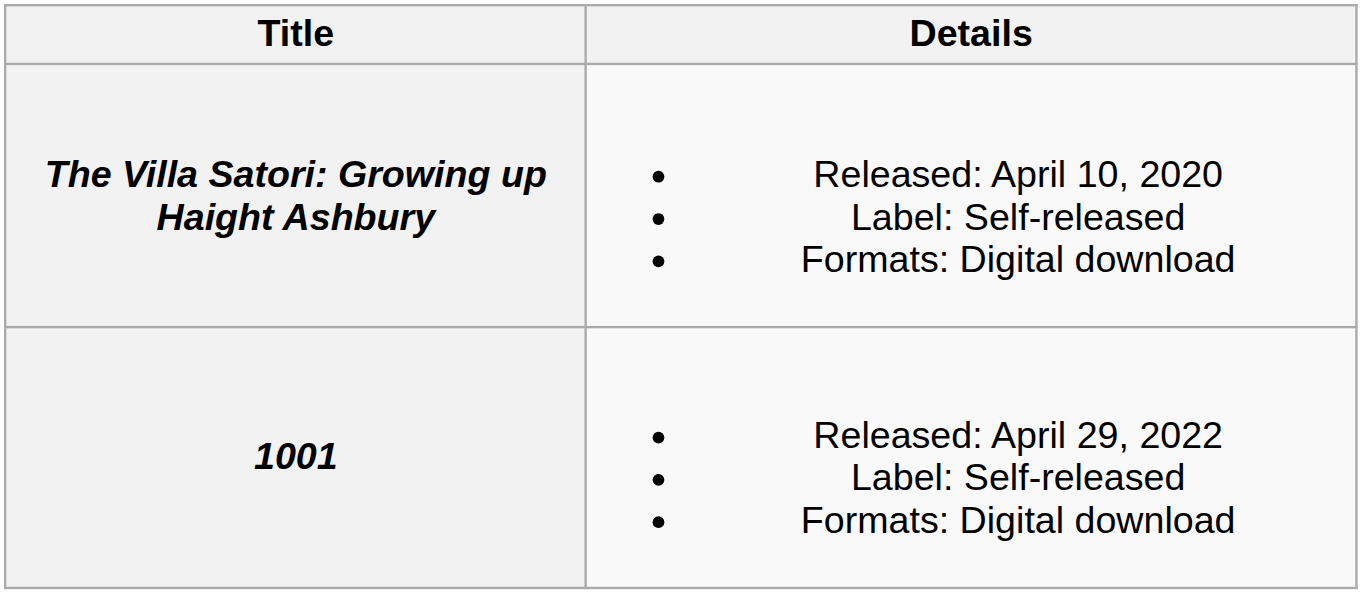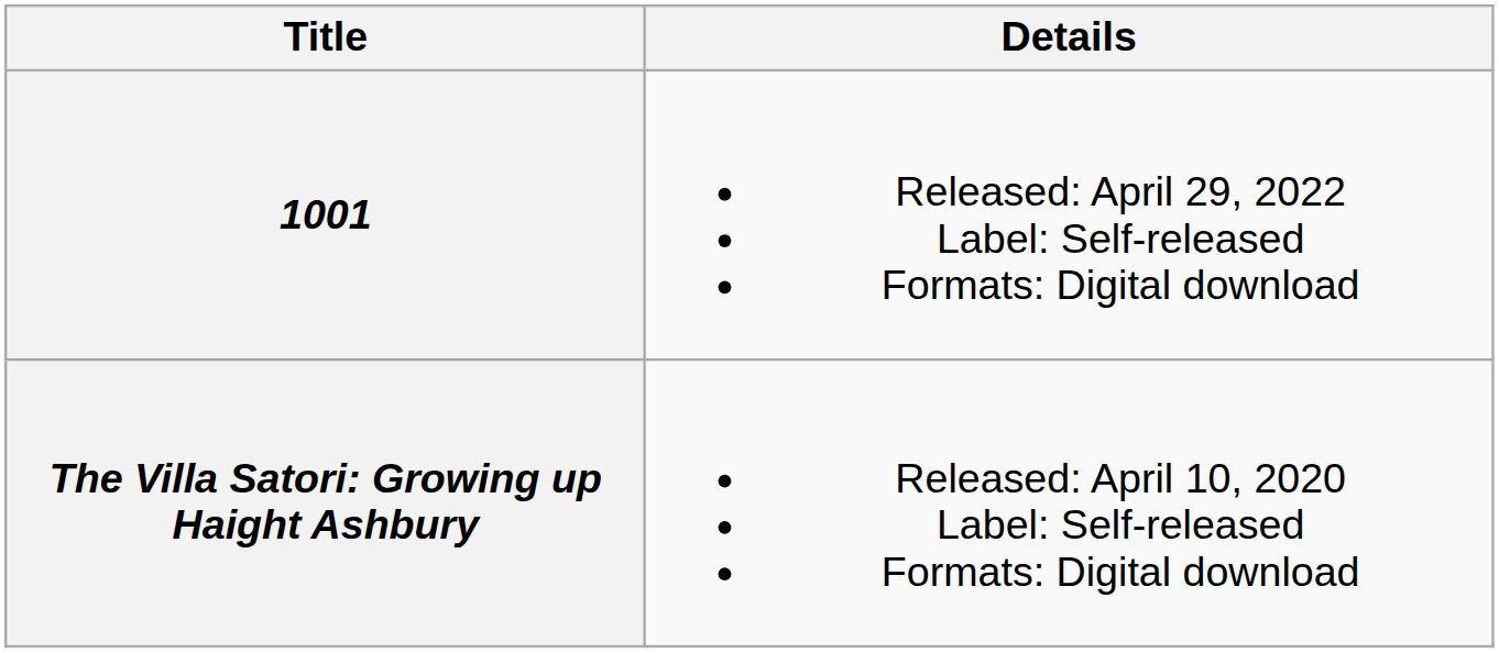 <table class="wikitable plainrowheaders" style="text-align:center;" border="1">
 <tr>
 <th rowspan="1" scope="col" style="width:15em;">Title</th>
 <th rowspan="1" scope="col" style="width:20em;">Details</th>
 </tr>
 <tr>
+<th scope="row"><em>1001</em></th>
+<td><br><ul><li>Released: April 29, 2022</li><li>Label: Self-released</li><li>Formats: Digital download</li></ul></td>
+</tr>
+<tr>
 <th scope="row"><em>The Villa Satori: Growing up Haight Ashbury</em></th>
 <td><br><ul><li>Released: April 10, 2020</li><li>Label: Self-released</li><li>Formats: Digital download</li></ul></td>
 </tr>
-<tr>
-<th scope="row"><em>1001</em></th>
-<td><br><ul><li>Released: April 29, 2022</li><li>Label: Self-released</li><li>Formats: Digital download</li></ul></td>
-</tr>
 </table>
